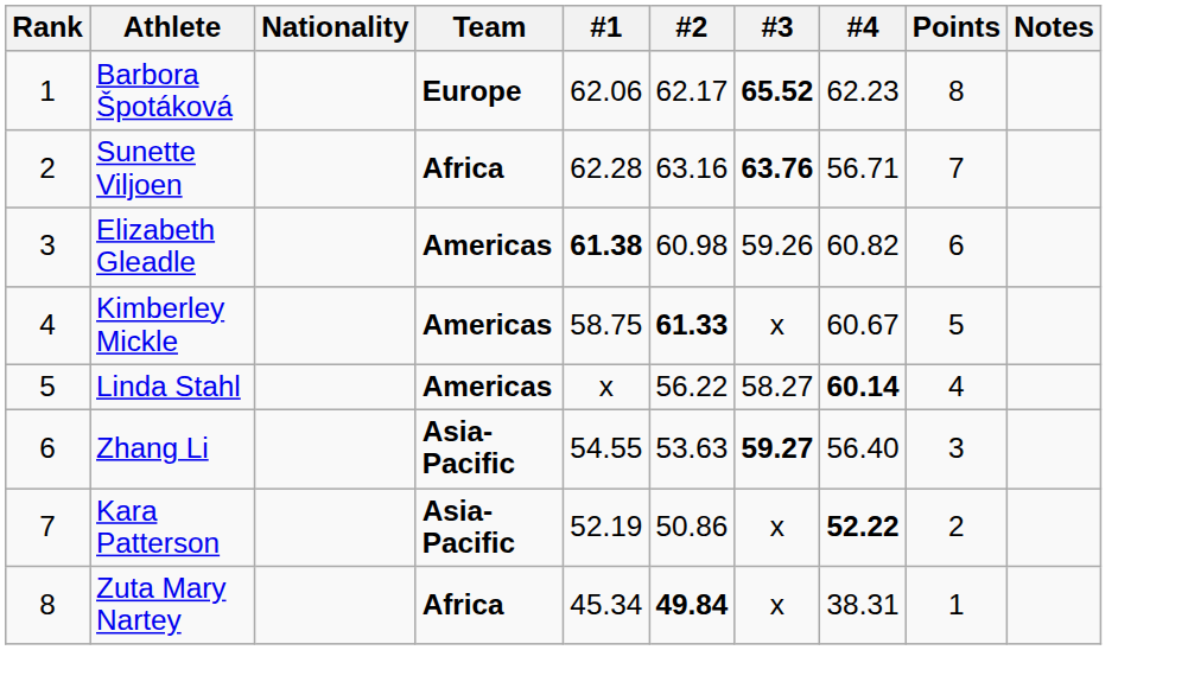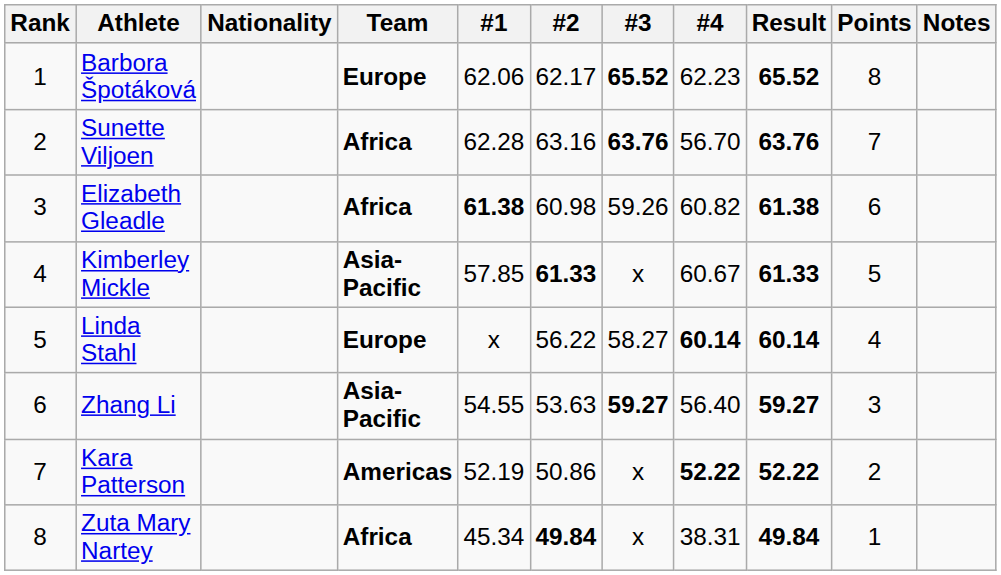 <table class="wikitable sortable" style="text-align:center">
 <tr>
 <th>Rank</th>
 <th>Athlete</th>
 <th>Nationality</th>
 <th>Team</th>
 <th>#1</th>
 <th>#2</th>
 <th>#3</th>
 <th>#4</th>
+<th>Result</th>
 <th>Points</th>
 <th>Notes</th>
 </tr>
 <tr>
 <td>1</td>
 <td align="left"><a href='#'>Barbora Špotáková</a></td>
 <td align=left></td>
 <td align=left><strong>Europe</strong></td>
 <td>62.06</td>
 <td>62.17</td>
 <td><strong>65.52</strong></td>
 <td>62.23</td>
+<td><strong>65.52</strong></td>
 <td>8</td>
 <td></td>
 </tr>
 <tr>
 <td>2</td>
 <td align="left"><a href='#'>Sunette Viljoen</a></td>
 <td align=left></td>
 <td align=left><strong>Africa</strong></td>
 <td>62.28</td>
 <td>63.16</td>
 <td><strong>63.76</strong></td>
-<td>56.71</td>
+<td>56.70</td>
+<td><strong>63.76</strong></td>
 <td>7</td>
 <td></td>
 </tr>
 <tr>
 <td>3</td>
 <td align="left"><a href='#'>Elizabeth Gleadle</a></td>
 <td align=left></td>
-<td align=left><strong>Americas</strong></td>
+<td align=left><strong>Africa</strong></td>
 <td><strong>61.38</strong></td>
 <td>60.98</td>
 <td>59.26</td>
 <td>60.82</td>
+<td><strong>61.38</strong></td>
 <td>6</td>
 <td></td>
 </tr>
 <tr>
 <td>4</td>
 <td align="left"><a href='#'>Kimberley Mickle</a></td>
 <td align=left></td>
-<td align=left><strong>Americas</strong></td>
-<td>58.75</td>
+<td align=left><strong>Asia-Pacific</strong></td>
+<td>57.85</td>
 <td><strong>61.33</strong></td>
 <td>x</td>
 <td>60.67</td>
+<td><strong>61.33</strong></td>
 <td>5</td>
 <td></td>
 </tr>
 <tr>
 <td>5</td>
 <td align="left"><a href='#'>Linda Stahl</a></td>
 <td align=left></td>
-<td align=left><strong>Americas</strong></td>
+<td align=left><strong>Europe</strong></td>
 <td>x</td>
 <td>56.22</td>
 <td>58.27</td>
+<td><strong>60.14</strong></td>
 <td><strong>60.14</strong></td>
 <td>4</td>
 <td></td>
 </tr>
 <tr>
 <td>6</td>
 <td align="left"><a href='#'>Zhang Li</a></td>
 <td align=left></td>
 <td align=left><strong>Asia-Pacific</strong></td>
 <td>54.55</td>
 <td>53.63</td>
 <td><strong>59.27</strong></td>
 <td>56.40</td>
+<td><strong>59.27</strong></td>
 <td>3</td>
 <td></td>
 </tr>
 <tr>
 <td>7</td>
 <td align="left"><a href='#'>Kara Patterson</a></td>
 <td align=left></td>
-<td align=left><strong>Asia-Pacific</strong></td>
+<td align=left><strong>Americas</strong></td>
 <td>52.19</td>
 <td>50.86</td>
 <td>x</td>
+<td><strong>52.22</strong></td>
 <td><strong>52.22</strong></td>
 <td>2</td>
 <td></td>
 </tr>
 <tr>
 <td>8</td>
 <td align="left"><a href='#'>Zuta Mary Nartey</a></td>
 <td align=left></td>
 <td align=left><strong>Africa</strong></td>
 <td>45.34</td>
 <td><strong>49.84</strong></td>
 <td>x</td>
 <td>38.31</td>
+<td><strong>49.84</strong></td>
 <td>1</td>
 <td></td>
 </tr>
 </table>
